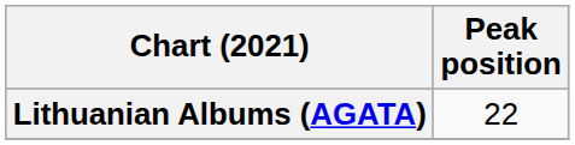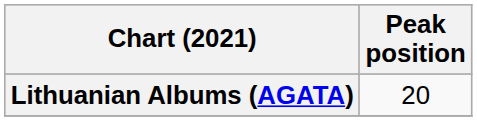 <table class="wikitable plainrowheaders" style="text-align:center;">
 <tr>
 <th scope="col">Chart (2021)</th>
 <th scope="col">Peak<br>position</th>
 </tr>
 <tr>
 <th scope="row">Lithuanian Albums (<a href='#'>AGATA</a>)</th>
-<td>22</td>
+<td>20</td>
 </tr>
 <tr>
 </tr>
 </table>
